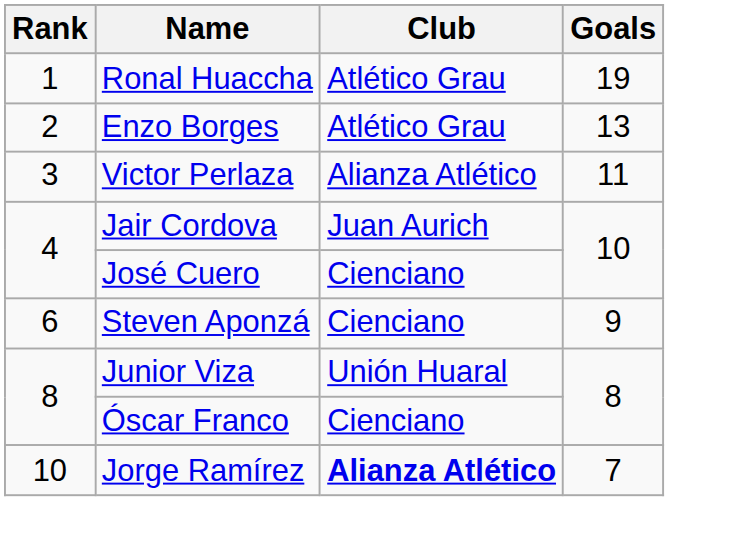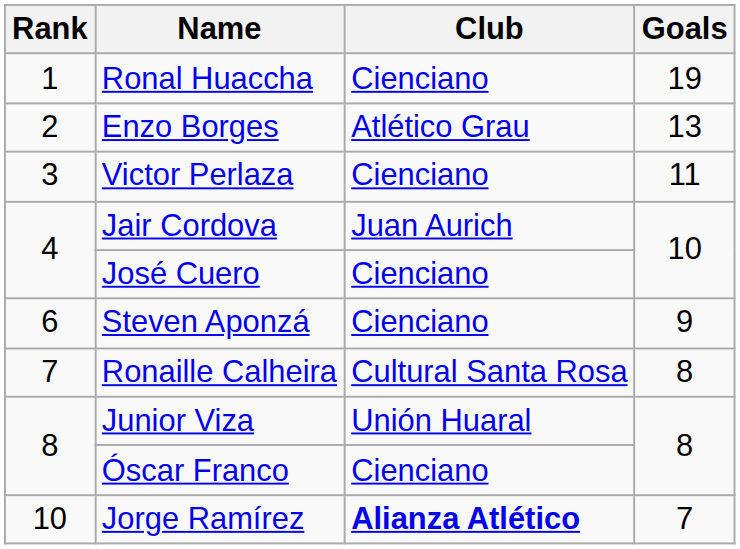 <table class="wikitable" border="1">
 <tr>
 <th>Rank</th>
 <th>Name</th>
 <th>Club</th>
 <th>Goals</th>
 </tr>
 <tr>
 <td align=center>1</td>
 <td> <a href='#'>Ronal Huaccha</a></td>
-<td><a href='#'>Atlético Grau</a></td>
+<td><a href='#'>Cienciano</a></td>
 <td align=center>19</td>
 </tr>
 <tr>
 <td align=center>2</td>
 <td> <a href='#'>Enzo Borges</a></td>
 <td><a href='#'>Atlético Grau</a></td>
 <td align=center>13</td>
 </tr>
 <tr>
 <td align=center>3</td>
 <td> <a href='#'>Victor Perlaza</a></td>
-<td><a href='#'>Alianza Atlético</a></td>
+<td><a href='#'>Cienciano</a></td>
 <td align=center>11</td>
 </tr>
 <tr>
 <td rowspan=2 align=center>4</td>
 <td> <a href='#'>Jair Cordova</a></td>
 <td><a href='#'>Juan Aurich</a></td>
 <td rowspan=2 align=center>10</td>
 </tr>
 <tr>
 <td> <a href='#'>José Cuero</a></td>
 <td><a href='#'>Cienciano</a></td>
 </tr>
 <tr>
 <td align=center>6</td>
 <td> <a href='#'>Steven Aponzá</a></td>
 <td><a href='#'>Cienciano</a></td>
 <td align=center>9</td>
 </tr>
 <tr>
+<td align=center>7</td>
+<td> <a href='#'>Ronaille Calheira</a></td>
+<td><a href='#'>Cultural Santa Rosa</a></td>
+<td align=center>8</td>
+</tr>
+<tr>
 <td rowspan=2 align=center>8</td>
 <td> <a href='#'>Junior Viza</a></td>
 <td><a href='#'>Unión Huaral</a></td>
 <td rowspan=2 align=center>8</td>
 </tr>
 <tr>
 <td> <a href='#'>Óscar Franco</a></td>
 <td><a href='#'>Cienciano</a></td>
 </tr>
 <tr>
 <td align=center>10</td>
 <td> <a href='#'>Jorge Ramírez</a></td>
 <td><strong><a href='#'>Alianza Atlético</a></strong></td>
 <td align=center>7</td>
 </tr>
 </table>
